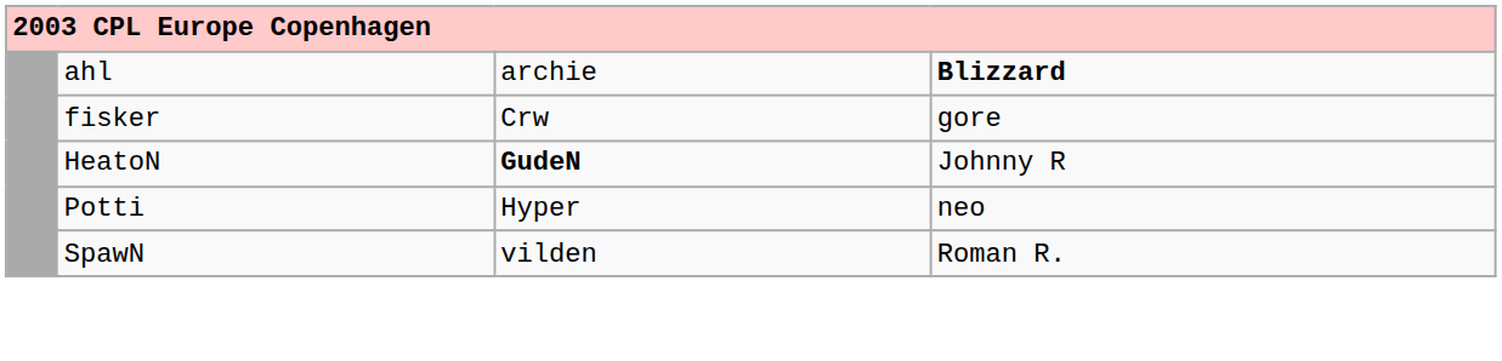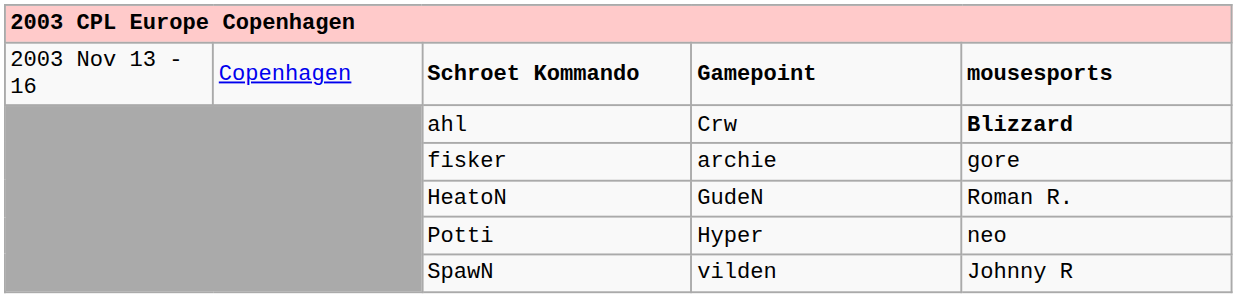 <table class="wikitable collapsible collapsed"  style="font-size:90%; margin:0; width:650px;">
 <tr>
 <th colspan="5" style="background:#ffcaca;text-align:left;">2003 CPL Europe Copenhagen</th>
 </tr>
 <tr>
+<td style="width:17%;">2003 Nov 13 - 16</td>
+<td style="width:17%;"> <a href='#'>Copenhagen</a></td>
+<td style="width:22%;"> <strong>Schroet Kommando</strong></td>
+<td style="width:22%;"> <strong>Gamepoint</strong></td>
+<td style="width:22%;"> <strong>mousesports</strong></td>
+</tr>
+<tr>
 <td colspan="2" rowspan="6" style="background:#aaa;"></td>
 <td> ahl</td>
-<td> archie</td>
+<td> Crw</td>
 <td><strong> Blizzard</strong></td>
 </tr>
 <tr>
 <td> fisker</td>
-<td> Crw</td>
+<td> archie</td>
 <td> gore</td>
 </tr>
 <tr>
 <td> HeatoN</td>
-<td><strong> GudeN</strong></td>
-<td> Johnny R</td>
+<td> GudeN</td>
+<td> Roman R.</td>
 </tr>
 <tr>
 <td> Potti</td>
 <td> Hyper</td>
 <td> neo</td>
 </tr>
 <tr>
 <td> SpawN</td>
 <td> vilden</td>
-<td> Roman R.</td>
+<td> Johnny R</td>
 </tr>
 </table>
